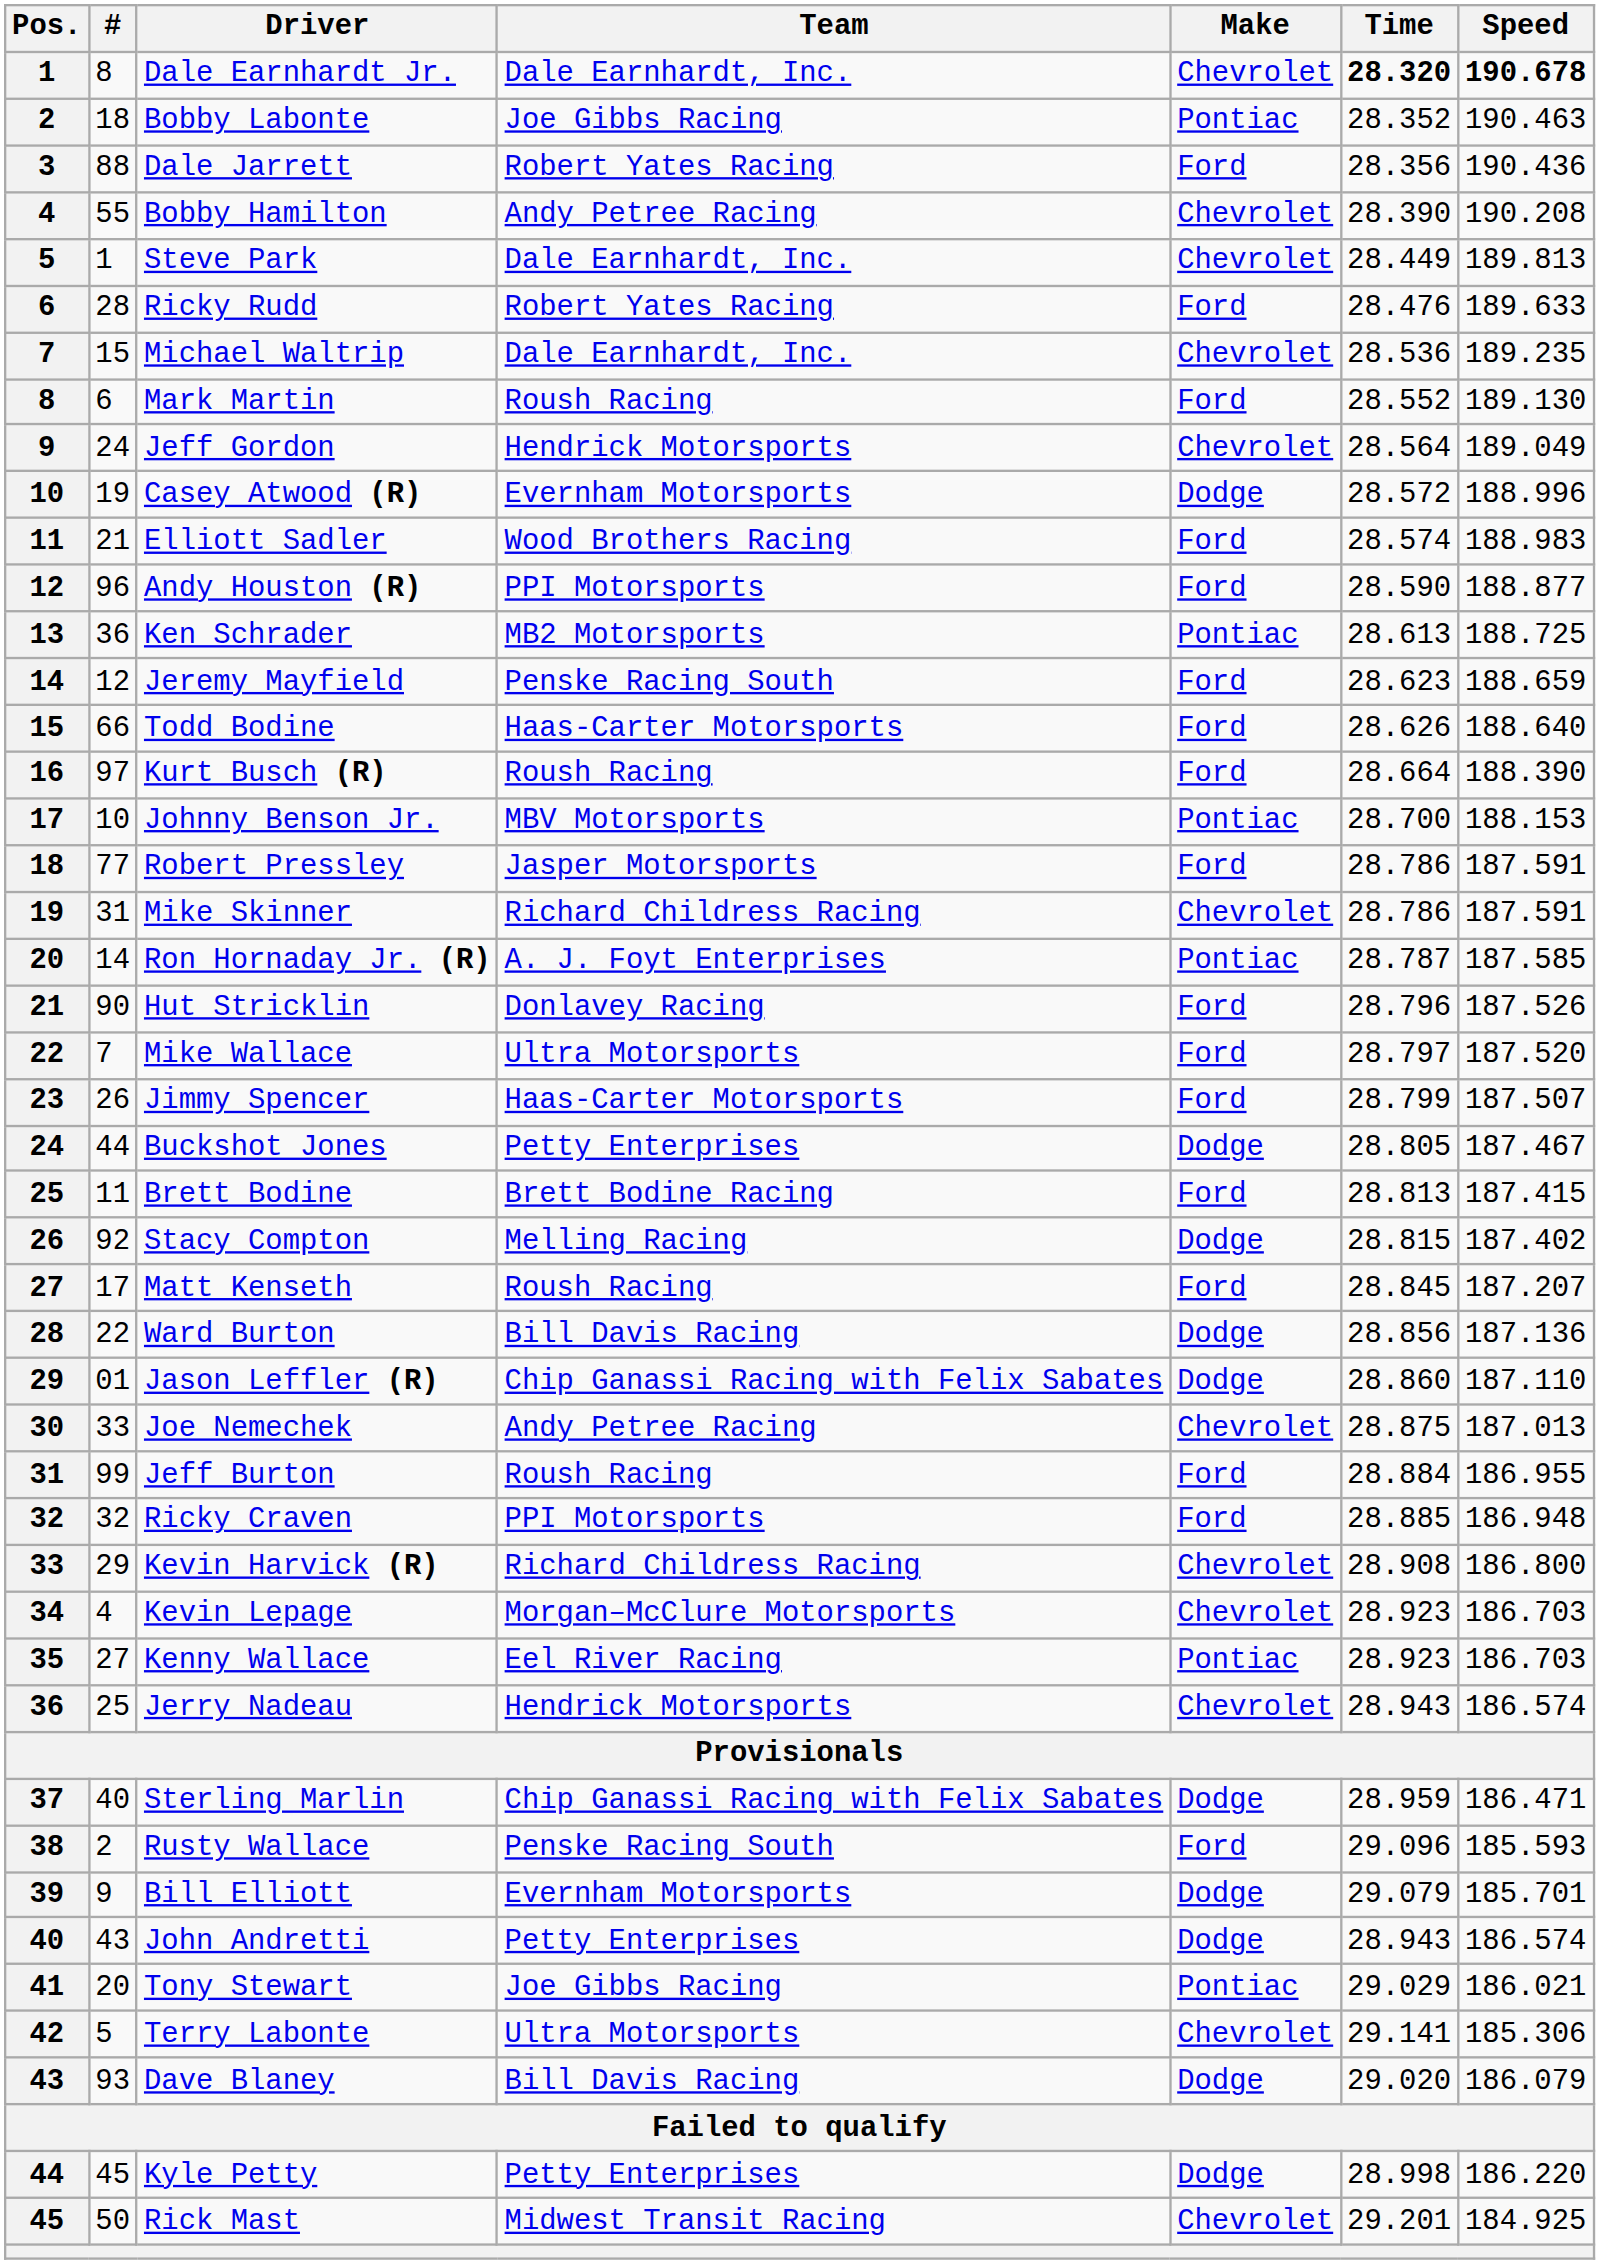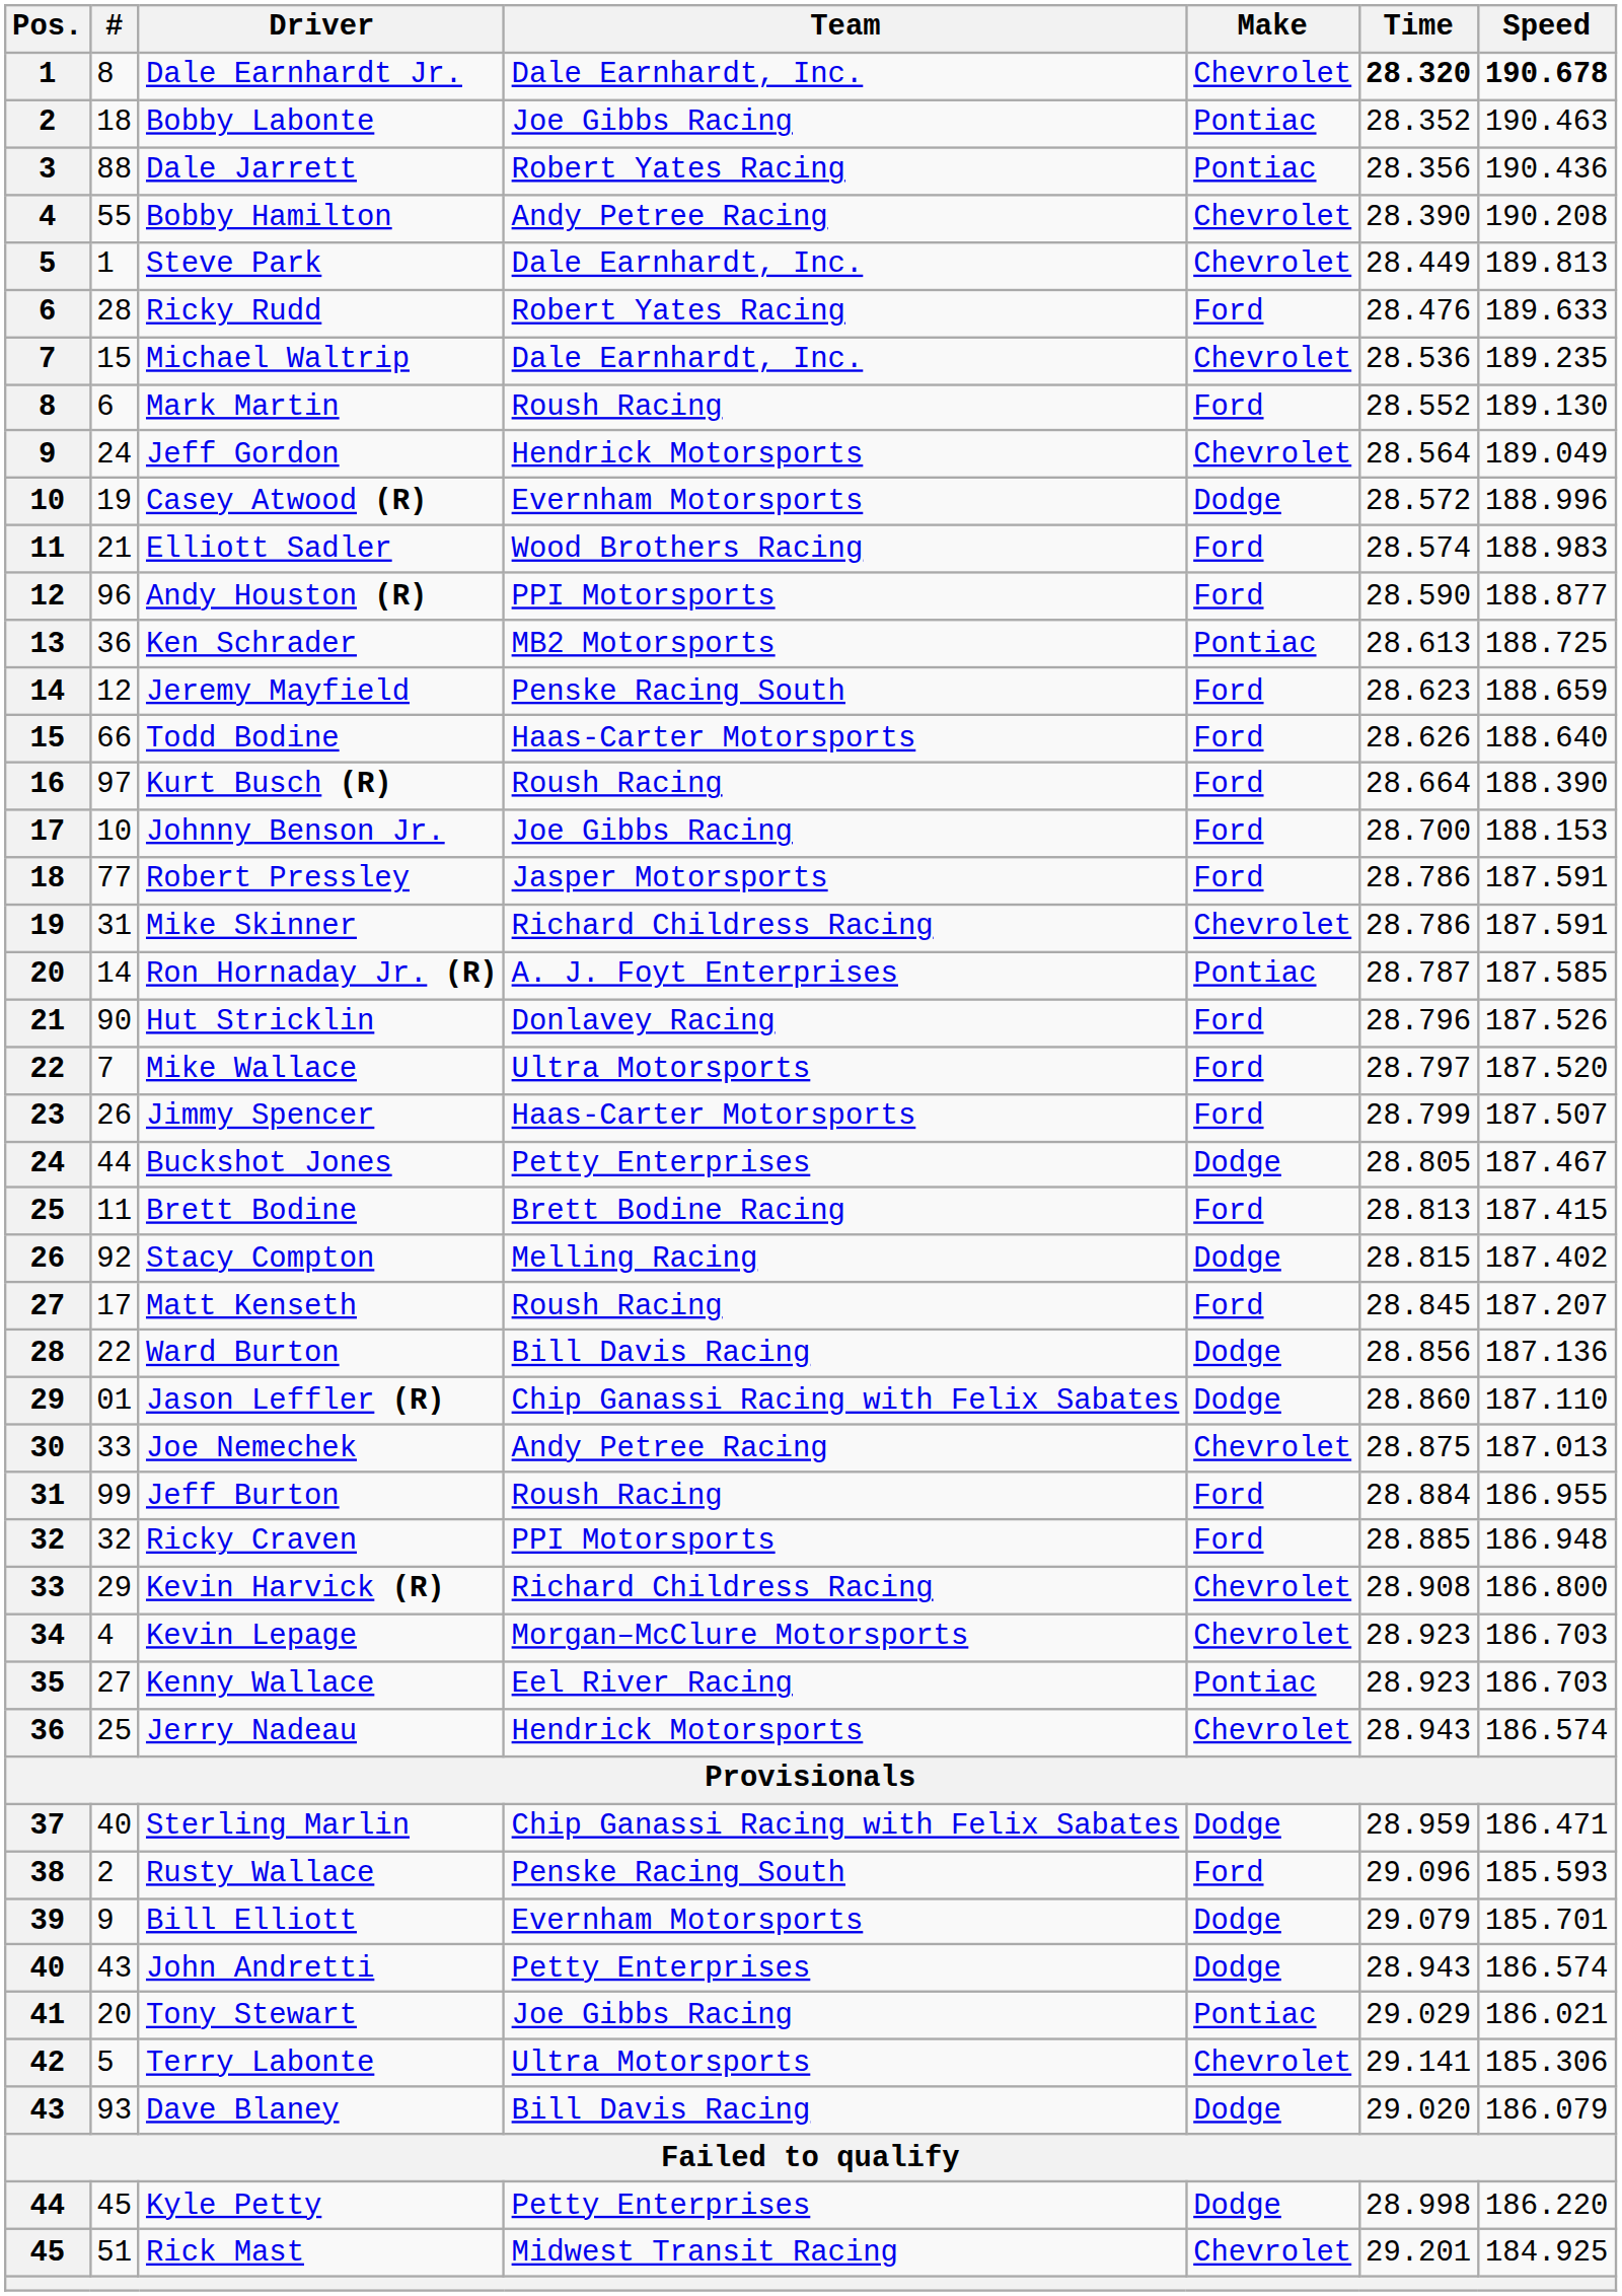 <table class="wikitable" style="font-size:95%">
 <tr>
 <th>Pos.</th>
 <th>#</th>
 <th>Driver</th>
 <th>Team</th>
 <th>Make</th>
 <th>Time</th>
 <th>Speed</th>
 </tr>
 <tr>
 <th>1</th>
 <td>8</td>
 <td><a href='#'>Dale Earnhardt Jr.</a></td>
 <td><a href='#'>Dale Earnhardt, Inc.</a></td>
 <td><a href='#'>Chevrolet</a></td>
 <td><strong>28.320</strong></td>
 <td><strong>190.678</strong></td>
 </tr>
 <tr>
 <th>2</th>
 <td>18</td>
 <td><a href='#'>Bobby Labonte</a></td>
 <td><a href='#'>Joe Gibbs Racing</a></td>
 <td><a href='#'>Pontiac</a></td>
 <td>28.352</td>
 <td>190.463</td>
 </tr>
 <tr>
 <th>3</th>
 <td>88</td>
 <td><a href='#'>Dale Jarrett</a></td>
 <td><a href='#'>Robert Yates Racing</a></td>
-<td><a href='#'>Ford</a></td>
+<td><a href='#'>Pontiac</a></td>
 <td>28.356</td>
 <td>190.436</td>
 </tr>
 <tr>
 <th>4</th>
 <td>55</td>
 <td><a href='#'>Bobby Hamilton</a></td>
 <td><a href='#'>Andy Petree Racing</a></td>
 <td><a href='#'>Chevrolet</a></td>
 <td>28.390</td>
 <td>190.208</td>
 </tr>
 <tr>
 <th>5</th>
 <td>1</td>
 <td><a href='#'>Steve Park</a></td>
 <td><a href='#'>Dale Earnhardt, Inc.</a></td>
 <td><a href='#'>Chevrolet</a></td>
 <td>28.449</td>
 <td>189.813</td>
 </tr>
 <tr>
 <th>6</th>
 <td>28</td>
 <td><a href='#'>Ricky Rudd</a></td>
 <td><a href='#'>Robert Yates Racing</a></td>
 <td><a href='#'>Ford</a></td>
 <td>28.476</td>
 <td>189.633</td>
 </tr>
 <tr>
 <th>7</th>
 <td>15</td>
 <td><a href='#'>Michael Waltrip</a></td>
 <td><a href='#'>Dale Earnhardt, Inc.</a></td>
 <td><a href='#'>Chevrolet</a></td>
 <td>28.536</td>
 <td>189.235</td>
 </tr>
 <tr>
 <th>8</th>
 <td>6</td>
 <td><a href='#'>Mark Martin</a></td>
 <td><a href='#'>Roush Racing</a></td>
 <td><a href='#'>Ford</a></td>
 <td>28.552</td>
 <td>189.130</td>
 </tr>
 <tr>
 <th>9</th>
 <td>24</td>
 <td><a href='#'>Jeff Gordon</a></td>
 <td><a href='#'>Hendrick Motorsports</a></td>
 <td><a href='#'>Chevrolet</a></td>
 <td>28.564</td>
 <td>189.049</td>
 </tr>
 <tr>
 <th>10</th>
 <td>19</td>
 <td><a href='#'>Casey Atwood</a> <strong>(R)</strong></td>
 <td><a href='#'>Evernham Motorsports</a></td>
 <td><a href='#'>Dodge</a></td>
 <td>28.572</td>
 <td>188.996</td>
 </tr>
 <tr>
 <th>11</th>
 <td>21</td>
 <td><a href='#'>Elliott Sadler</a></td>
 <td><a href='#'>Wood Brothers Racing</a></td>
 <td><a href='#'>Ford</a></td>
 <td>28.574</td>
 <td>188.983</td>
 </tr>
 <tr>
 <th>12</th>
 <td>96</td>
 <td><a href='#'>Andy Houston</a> <strong>(R)</strong></td>
 <td><a href='#'>PPI Motorsports</a></td>
 <td><a href='#'>Ford</a></td>
 <td>28.590</td>
 <td>188.877</td>
 </tr>
 <tr>
 <th>13</th>
 <td>36</td>
 <td><a href='#'>Ken Schrader</a></td>
 <td><a href='#'>MB2 Motorsports</a></td>
 <td><a href='#'>Pontiac</a></td>
 <td>28.613</td>
 <td>188.725</td>
 </tr>
 <tr>
 <th>14</th>
 <td>12</td>
 <td><a href='#'>Jeremy Mayfield</a></td>
 <td><a href='#'>Penske Racing South</a></td>
 <td><a href='#'>Ford</a></td>
 <td>28.623</td>
 <td>188.659</td>
 </tr>
 <tr>
 <th>15</th>
 <td>66</td>
 <td><a href='#'>Todd Bodine</a></td>
 <td><a href='#'>Haas-Carter Motorsports</a></td>
 <td><a href='#'>Ford</a></td>
 <td>28.626</td>
 <td>188.640</td>
 </tr>
 <tr>
 <th>16</th>
 <td>97</td>
 <td><a href='#'>Kurt Busch</a> <strong>(R)</strong></td>
 <td><a href='#'>Roush Racing</a></td>
 <td><a href='#'>Ford</a></td>
 <td>28.664</td>
 <td>188.390</td>
 </tr>
 <tr>
 <th>17</th>
 <td>10</td>
 <td><a href='#'>Johnny Benson Jr.</a></td>
-<td><a href='#'>MBV Motorsports</a></td>
-<td><a href='#'>Pontiac</a></td>
+<td><a href='#'>Joe Gibbs Racing</a></td>
+<td><a href='#'>Ford</a></td>
 <td>28.700</td>
 <td>188.153</td>
 </tr>
 <tr>
 <th>18</th>
 <td>77</td>
 <td><a href='#'>Robert Pressley</a></td>
 <td><a href='#'>Jasper Motorsports</a></td>
 <td><a href='#'>Ford</a></td>
 <td>28.786</td>
 <td>187.591</td>
 </tr>
 <tr>
 <th>19</th>
 <td>31</td>
 <td><a href='#'>Mike Skinner</a></td>
 <td><a href='#'>Richard Childress Racing</a></td>
 <td><a href='#'>Chevrolet</a></td>
 <td>28.786</td>
 <td>187.591</td>
 </tr>
 <tr>
 <th>20</th>
 <td>14</td>
 <td><a href='#'>Ron Hornaday Jr.</a> <strong>(R)</strong></td>
 <td><a href='#'>A. J. Foyt Enterprises</a></td>
 <td><a href='#'>Pontiac</a></td>
 <td>28.787</td>
 <td>187.585</td>
 </tr>
 <tr>
 <th>21</th>
 <td>90</td>
 <td><a href='#'>Hut Stricklin</a></td>
 <td><a href='#'>Donlavey Racing</a></td>
 <td><a href='#'>Ford</a></td>
 <td>28.796</td>
 <td>187.526</td>
 </tr>
 <tr>
 <th>22</th>
 <td>7</td>
 <td><a href='#'>Mike Wallace</a></td>
 <td><a href='#'>Ultra Motorsports</a></td>
 <td><a href='#'>Ford</a></td>
 <td>28.797</td>
 <td>187.520</td>
 </tr>
 <tr>
 <th>23</th>
 <td>26</td>
 <td><a href='#'>Jimmy Spencer</a></td>
 <td><a href='#'>Haas-Carter Motorsports</a></td>
 <td><a href='#'>Ford</a></td>
 <td>28.799</td>
 <td>187.507</td>
 </tr>
 <tr>
 <th>24</th>
 <td>44</td>
 <td><a href='#'>Buckshot Jones</a></td>
 <td><a href='#'>Petty Enterprises</a></td>
 <td><a href='#'>Dodge</a></td>
 <td>28.805</td>
 <td>187.467</td>
 </tr>
 <tr>
 <th>25</th>
 <td>11</td>
 <td><a href='#'>Brett Bodine</a></td>
 <td><a href='#'>Brett Bodine Racing</a></td>
 <td><a href='#'>Ford</a></td>
 <td>28.813</td>
 <td>187.415</td>
 </tr>
 <tr>
 <th>26</th>
 <td>92</td>
 <td><a href='#'>Stacy Compton</a></td>
 <td><a href='#'>Melling Racing</a></td>
 <td><a href='#'>Dodge</a></td>
 <td>28.815</td>
 <td>187.402</td>
 </tr>
 <tr>
 <th>27</th>
 <td>17</td>
 <td><a href='#'>Matt Kenseth</a></td>
 <td><a href='#'>Roush Racing</a></td>
 <td><a href='#'>Ford</a></td>
 <td>28.845</td>
 <td>187.207</td>
 </tr>
 <tr>
 <th>28</th>
 <td>22</td>
 <td><a href='#'>Ward Burton</a></td>
 <td><a href='#'>Bill Davis Racing</a></td>
 <td><a href='#'>Dodge</a></td>
 <td>28.856</td>
 <td>187.136</td>
 </tr>
 <tr>
 <th>29</th>
 <td>01</td>
 <td><a href='#'>Jason Leffler</a> <strong>(R)</strong></td>
 <td><a href='#'>Chip Ganassi Racing with Felix Sabates</a></td>
 <td><a href='#'>Dodge</a></td>
 <td>28.860</td>
 <td>187.110</td>
 </tr>
 <tr>
 <th>30</th>
 <td>33</td>
 <td><a href='#'>Joe Nemechek</a></td>
 <td><a href='#'>Andy Petree Racing</a></td>
 <td><a href='#'>Chevrolet</a></td>
 <td>28.875</td>
 <td>187.013</td>
 </tr>
 <tr>
 <th>31</th>
 <td>99</td>
 <td><a href='#'>Jeff Burton</a></td>
 <td><a href='#'>Roush Racing</a></td>
 <td><a href='#'>Ford</a></td>
 <td>28.884</td>
 <td>186.955</td>
 </tr>
 <tr>
 <th>32</th>
 <td>32</td>
 <td><a href='#'>Ricky Craven</a></td>
 <td><a href='#'>PPI Motorsports</a></td>
 <td><a href='#'>Ford</a></td>
 <td>28.885</td>
 <td>186.948</td>
 </tr>
 <tr>
 <th>33</th>
 <td>29</td>
 <td><a href='#'>Kevin Harvick</a> <strong>(R)</strong></td>
 <td><a href='#'>Richard Childress Racing</a></td>
 <td><a href='#'>Chevrolet</a></td>
 <td>28.908</td>
 <td>186.800</td>
 </tr>
 <tr>
 <th>34</th>
 <td>4</td>
 <td><a href='#'>Kevin Lepage</a></td>
 <td><a href='#'>Morgan–McClure Motorsports</a></td>
 <td><a href='#'>Chevrolet</a></td>
 <td>28.923</td>
 <td>186.703</td>
 </tr>
 <tr>
 <th>35</th>
 <td>27</td>
 <td><a href='#'>Kenny Wallace</a></td>
 <td><a href='#'>Eel River Racing</a></td>
 <td><a href='#'>Pontiac</a></td>
 <td>28.923</td>
 <td>186.703</td>
 </tr>
 <tr>
 <th>36</th>
 <td>25</td>
 <td><a href='#'>Jerry Nadeau</a></td>
 <td><a href='#'>Hendrick Motorsports</a></td>
 <td><a href='#'>Chevrolet</a></td>
 <td>28.943</td>
 <td>186.574</td>
 </tr>
 <tr>
 <th colspan="7">Provisionals</th>
 </tr>
 <tr>
 <th>37</th>
 <td>40</td>
 <td><a href='#'>Sterling Marlin</a></td>
 <td><a href='#'>Chip Ganassi Racing with Felix Sabates</a></td>
 <td><a href='#'>Dodge</a></td>
 <td>28.959</td>
 <td>186.471</td>
 </tr>
 <tr>
 <th>38</th>
 <td>2</td>
 <td><a href='#'>Rusty Wallace</a></td>
 <td><a href='#'>Penske Racing South</a></td>
 <td><a href='#'>Ford</a></td>
 <td>29.096</td>
 <td>185.593</td>
 </tr>
 <tr>
 <th>39</th>
 <td>9</td>
 <td><a href='#'>Bill Elliott</a></td>
 <td><a href='#'>Evernham Motorsports</a></td>
 <td><a href='#'>Dodge</a></td>
 <td>29.079</td>
 <td>185.701</td>
 </tr>
 <tr>
 <th>40</th>
 <td>43</td>
 <td><a href='#'>John Andretti</a></td>
 <td><a href='#'>Petty Enterprises</a></td>
 <td><a href='#'>Dodge</a></td>
 <td>28.943</td>
 <td>186.574</td>
 </tr>
 <tr>
 <th>41</th>
 <td>20</td>
 <td><a href='#'>Tony Stewart</a></td>
 <td><a href='#'>Joe Gibbs Racing</a></td>
 <td><a href='#'>Pontiac</a></td>
 <td>29.029</td>
 <td>186.021</td>
 </tr>
 <tr>
 <th>42</th>
 <td>5</td>
 <td><a href='#'>Terry Labonte</a></td>
 <td><a href='#'>Ultra Motorsports</a></td>
 <td><a href='#'>Chevrolet</a></td>
 <td>29.141</td>
 <td>185.306</td>
 </tr>
 <tr>
 <th>43</th>
 <td>93</td>
 <td><a href='#'>Dave Blaney</a></td>
 <td><a href='#'>Bill Davis Racing</a></td>
 <td><a href='#'>Dodge</a></td>
 <td>29.020</td>
 <td>186.079</td>
 </tr>
 <tr>
 <th colspan="7">Failed to qualify</th>
 </tr>
 <tr>
 <th>44</th>
 <td>45</td>
 <td><a href='#'>Kyle Petty</a></td>
 <td><a href='#'>Petty Enterprises</a></td>
 <td><a href='#'>Dodge</a></td>
 <td>28.998</td>
 <td>186.220</td>
 </tr>
 <tr>
 <th>45</th>
-<td>50</td>
+<td>51</td>
 <td><a href='#'>Rick Mast</a></td>
 <td><a href='#'>Midwest Transit Racing</a></td>
 <td><a href='#'>Chevrolet</a></td>
 <td>29.201</td>
 <td>184.925</td>
 </tr>
 <tr>
 <th colspan="7"></th>
 </tr>
 </table>
